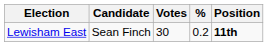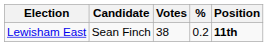 <table class="wikitable">
 <tr>
 <th>Election</th>
 <th>Candidate</th>
 <th>Votes</th>
 <th>%</th>
 <th>Position</th>
 </tr>
 <tr>
 <td><a href='#'>Lewisham East</a></td>
 <td>Sean Finch</td>
-<td>30</td>
+<td>38</td>
 <td>0.2</td>
 <td><strong>11th</strong></td>
 </tr>
 </table>
